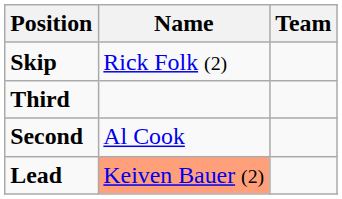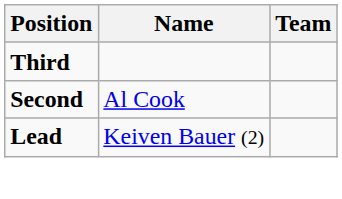 <table class="wikitable">
 <tr>
 <th><strong>Position</strong></th>
 <th><strong>Name</strong></th>
 <th><strong>Team</strong></th>
-</tr>
-<tr>
-<td><strong>Skip</strong></td>
-<td><a href='#'>Rick Folk</a> <small>(2)</small></td>
-<td></td>
 </tr>
 <tr>
 <td><strong>Third</strong></td>
 <td></td>
 <td></td>
 </tr>
 <tr>
 <td><strong>Second</strong></td>
 <td><a href='#'>Al Cook</a></td>
 <td></td>
 </tr>
 <tr>
 <td><strong>Lead</strong></td>
-<td style="background: lightsalmon;"><a href='#'>Keiven Bauer</a> <small>(2)</small></td>
+<td><a href='#'>Keiven Bauer</a> <small>(2)</small></td>
 <td></td>
 </tr>
 </table>
